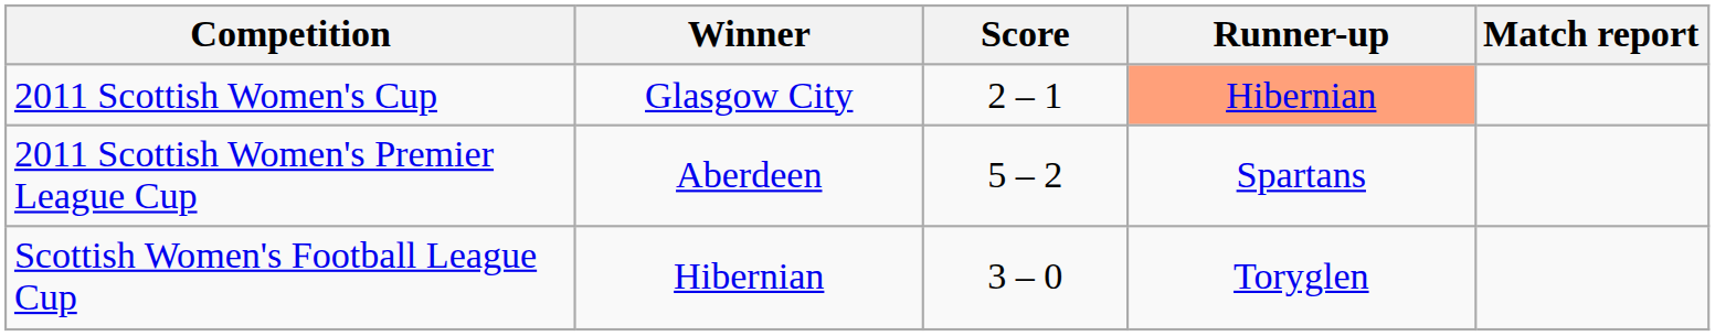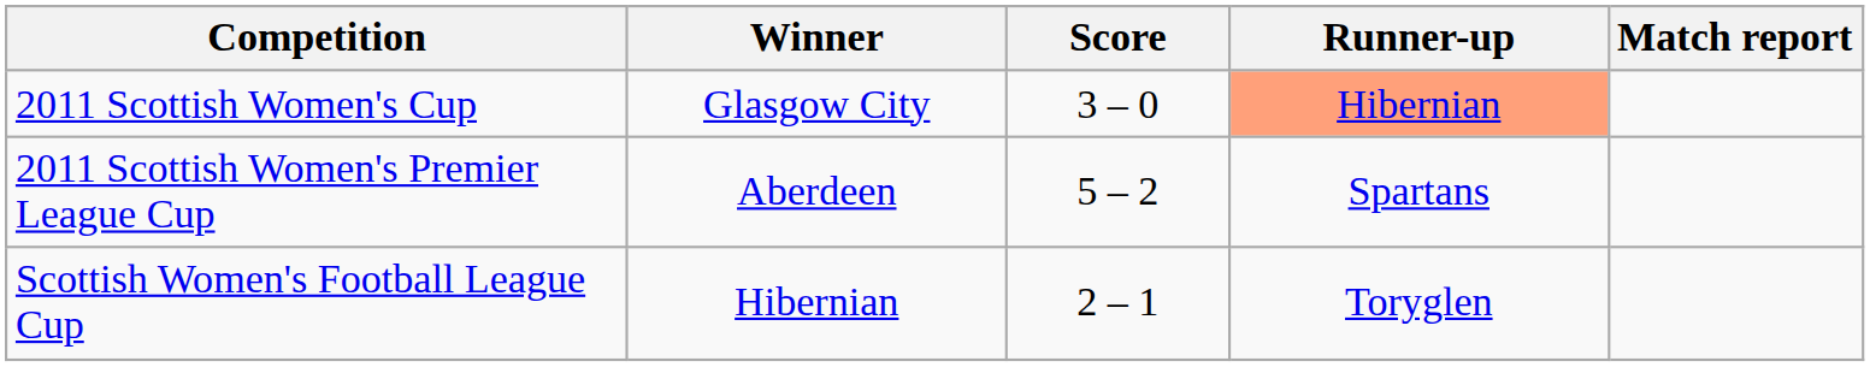 <table class="wikitable" style="text-align:center">
 <tr>
 <th width=235>Competition</th>
 <th width=140>Winner</th>
 <th width=80>Score</th>
 <th width=140>Runner-up</th>
 <th>Match report</th>
 </tr>
 <tr>
 <td align=left><a href='#'>2011 Scottish Women's Cup</a></td>
 <td><a href='#'>Glasgow City</a></td>
-<td>2 – 1</td>
+<td>3 – 0</td>
 <td style="background: lightsalmon;"><a href='#'>Hibernian</a></td>
 <td></td>
 </tr>
 <tr>
 <td align=left><a href='#'>2011 Scottish Women's Premier League Cup</a></td>
 <td><a href='#'>Aberdeen</a></td>
 <td>5 – 2</td>
 <td><a href='#'>Spartans</a></td>
 <td></td>
 </tr>
 <tr>
 <td align=left><a href='#'>Scottish Women's Football League Cup</a></td>
 <td><a href='#'>Hibernian</a></td>
-<td>3 – 0</td>
+<td>2 – 1</td>
 <td><a href='#'>Toryglen</a></td>
 </tr>
 </table>
